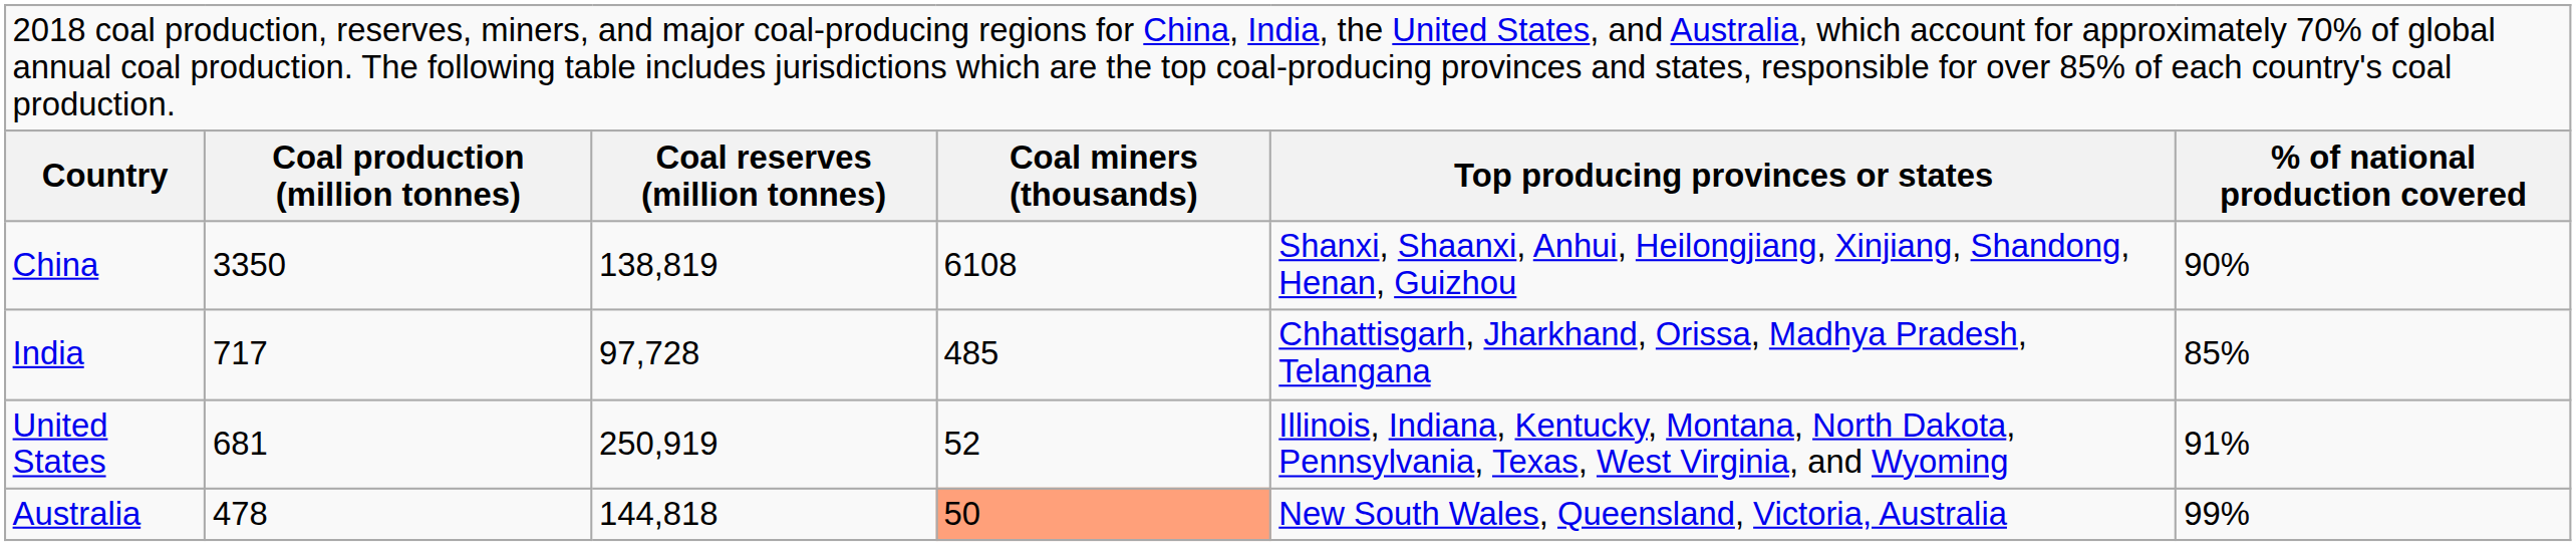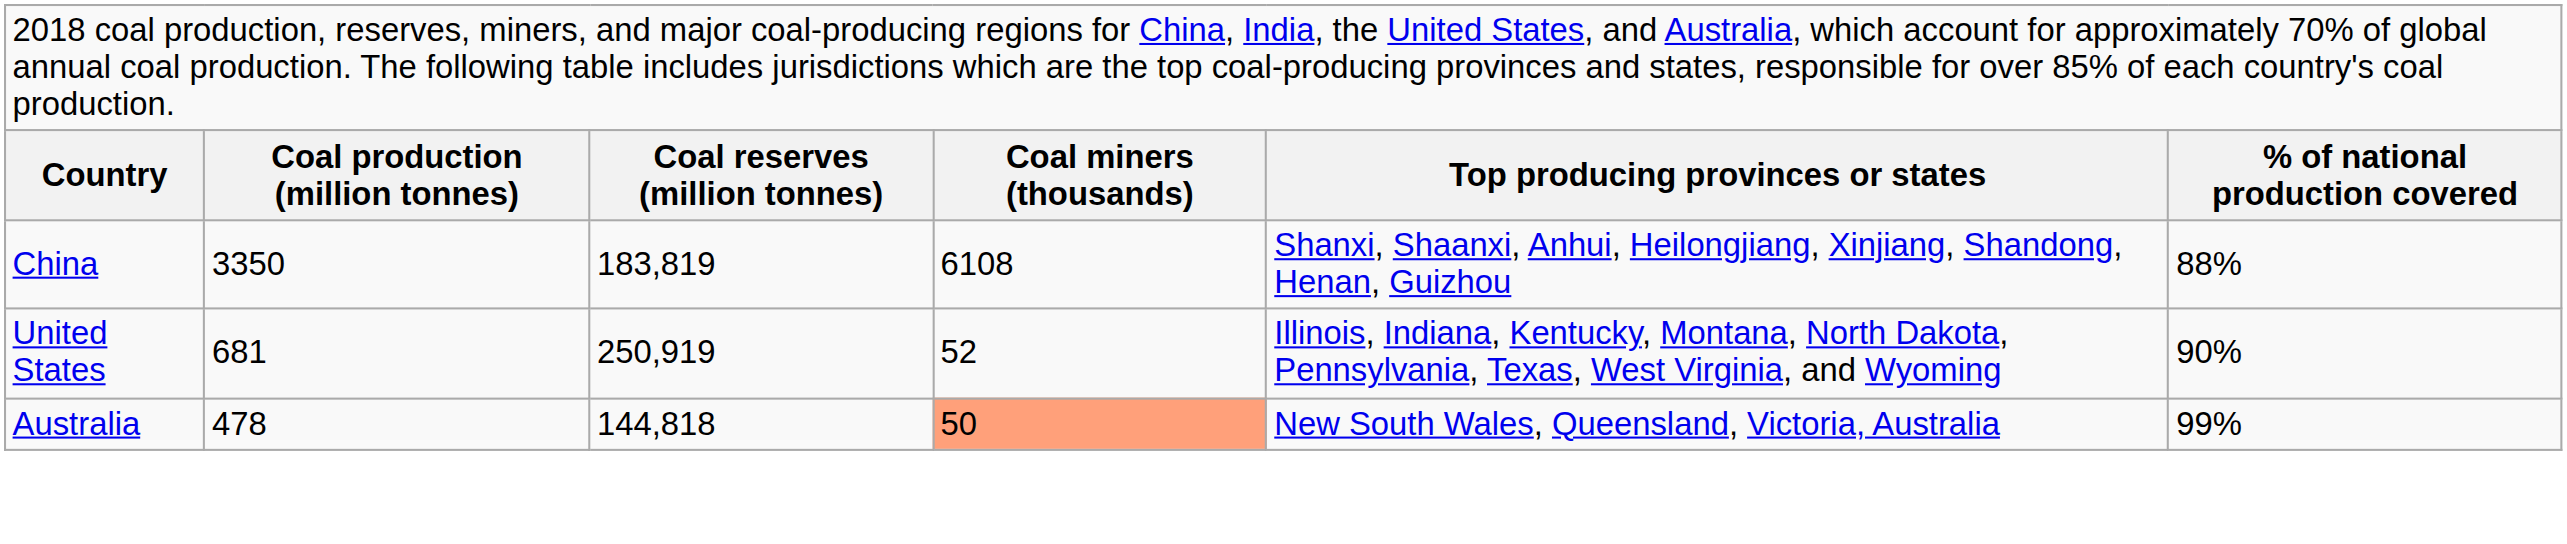 <table class="wikitable">
 <tr>
 <td colspan="6">2018 coal production, reserves, miners, and major coal-producing regions for <a href='#'>China</a>, <a href='#'>India</a>, the <a href='#'>United States</a>, and <a href='#'>Australia</a>, which account for approximately 70% of global annual coal production. The following table includes jurisdictions which are the top coal-producing provinces and states, responsible for over 85% of each country's coal production.</td>
 </tr>
 <tr>
 <th>Country</th>
 <th>Coal production (million tonnes)</th>
 <th>Coal reserves (million tonnes)</th>
 <th>Coal miners (thousands)</th>
 <th>Top producing provinces or states</th>
 <th>% of national production covered</th>
 </tr>
 <tr>
 <td><a href='#'>China</a></td>
 <td>3350</td>
-<td>138,819</td>
+<td>183,819</td>
 <td>6108</td>
 <td><a href='#'>Shanxi</a>, <a href='#'>Shaanxi</a>, <a href='#'>Anhui</a>, <a href='#'>Heilongjiang</a>, <a href='#'>Xinjiang</a>, <a href='#'>Shandong</a>, <a href='#'>Henan</a>, <a href='#'>Guizhou</a></td>
-<td>90%</td>
-</tr>
-<tr>
-<td><a href='#'>India</a></td>
-<td>717</td>
-<td>97,728</td>
-<td>485</td>
-<td><a href='#'>Chhattisgarh</a>, <a href='#'>Jharkhand</a>, <a href='#'>Orissa</a>, <a href='#'>Madhya Pradesh</a>, <a href='#'>Telangana</a></td>
-<td>85%</td>
+<td>88%</td>
 </tr>
 <tr>
 <td><a href='#'>United States</a></td>
 <td>681</td>
 <td>250,919</td>
 <td>52</td>
 <td><a href='#'>Illinois</a>, <a href='#'>Indiana</a>, <a href='#'>Kentucky</a>, <a href='#'>Montana</a>, <a href='#'>North Dakota</a>, <a href='#'>Pennsylvania</a>, <a href='#'>Texas</a>, <a href='#'>West Virginia</a>, and <a href='#'>Wyoming</a></td>
-<td>91%</td>
+<td>90%</td>
 </tr>
 <tr>
 <td><a href='#'>Australia</a></td>
 <td>478</td>
 <td>144,818</td>
 <td style="background: lightsalmon;">50</td>
 <td><a href='#'>New South Wales</a>, <a href='#'>Queensland</a>, <a href='#'>Victoria, Australia</a></td>
 <td>99%</td>
 </tr>
 </table>
